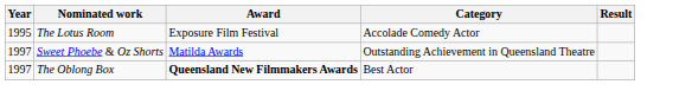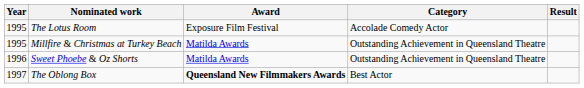 <table class="wikitable sortable">
 <tr>
 <th>Year</th>
 <th>Nominated work</th>
 <th>Award</th>
 <th>Category</th>
 <th>Result</th>
 </tr>
 <tr>
 <td>1995</td>
 <td><em>The Lotus Room</em></td>
 <td>Exposure Film Festival</td>
 <td>Accolade Comedy Actor</td>
 <td></td>
 </tr>
 <tr>
-<td>1997</td>
+<td>1995</td>
+<td><em>Millfire</em> & <em>Christmas at Turkey Beach</em></td>
+<td><a href='#'>Matilda Awards</a></td>
+<td>Outstanding Achievement in Queensland Theatre</td>
+<td></td>
+</tr>
+<tr>
+<td>1996</td>
 <td><em><a href='#'>Sweet Phoebe</a></em> & <em>Oz Shorts</em></td>
 <td><a href='#'>Matilda Awards</a></td>
 <td>Outstanding Achievement in Queensland Theatre</td>
 <td></td>
 </tr>
 <tr>
 <td>1997</td>
 <td><em>The Oblong Box</em></td>
 <td><strong>Queensland New Filmmakers Awards</strong></td>
 <td>Best Actor</td>
 <td></td>
 </tr>
 </table>
